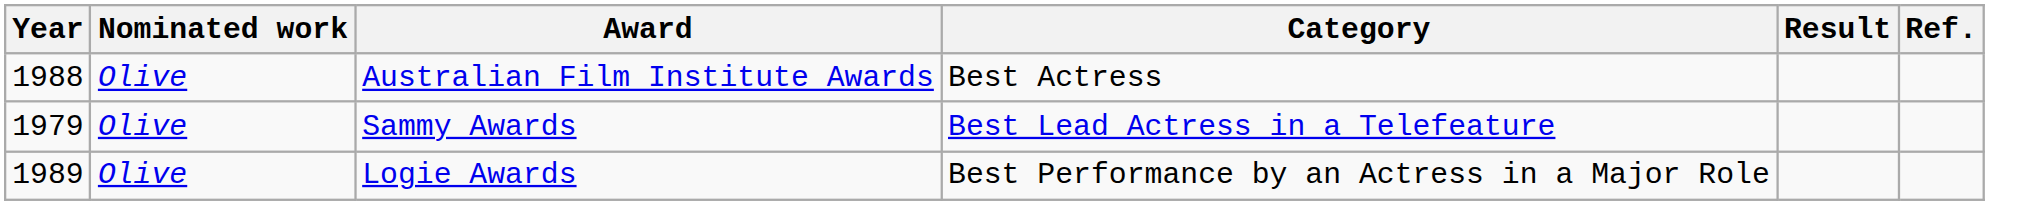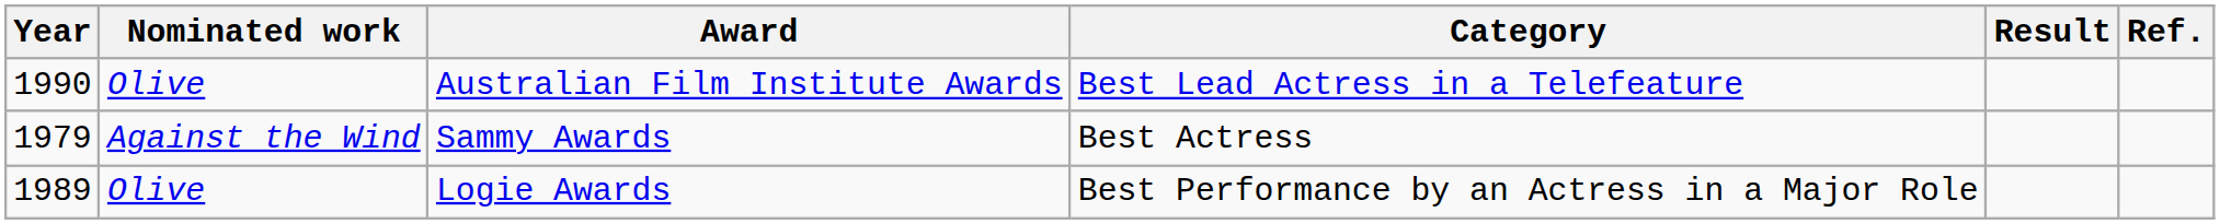 <table class="wikitable sortable">
 <tr>
 <th>Year</th>
 <th>Nominated work</th>
 <th>Award</th>
 <th>Category</th>
 <th>Result</th>
 <th>Ref.</th>
 </tr>
 <tr>
-<td>1988</td>
+<td>1990</td>
 <td><em><a href='#'>Olive</a></em></td>
 <td><a href='#'>Australian Film Institute Awards</a></td>
-<td>Best Actress</td>
+<td><a href='#'>Best Lead Actress in a Telefeature</a></td>
 <td></td>
 <td></td>
 </tr>
 <tr>
 <td>1979</td>
-<td><em><a href='#'>Olive</a></em></td>
+<td><em><a href='#'>Against the Wind</a></em></td>
 <td><a href='#'>Sammy Awards</a></td>
-<td><a href='#'>Best Lead Actress in a Telefeature</a></td>
+<td>Best Actress</td>
 <td></td>
 <td></td>
 </tr>
 <tr>
 <td>1989</td>
 <td><em><a href='#'>Olive</a></em></td>
 <td><a href='#'>Logie Awards</a></td>
 <td>Best Performance by an Actress in a Major Role</td>
 <td></td>
 <td></td>
 </tr>
 </table>
